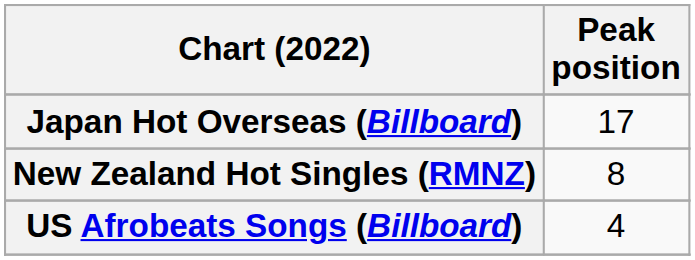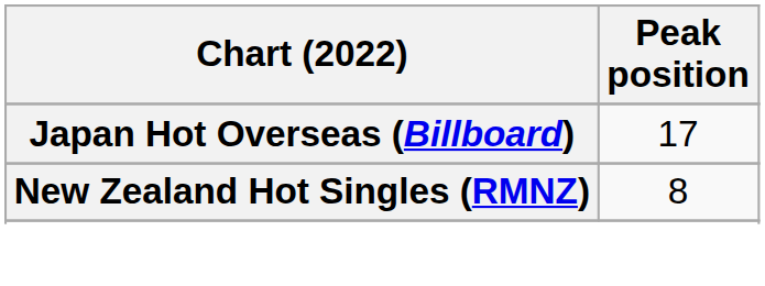 <table class="wikitable sortable plainrowheaders" style="text-align:center">
 <tr>
 <th scope="col">Chart (2022)</th>
 <th scope="col">Peak<br>position</th>
 </tr>
 <tr>
 </tr>
 <tr>
 </tr>
 <tr>
 </tr>
 <tr>
 <th scope="row">Japan Hot Overseas (<em><a href='#'>Billboard</a></em>)</th>
 <td>17</td>
 </tr>
 <tr>
 </tr>
 <tr>
 <th scope="row">New Zealand Hot Singles (<a href='#'>RMNZ</a>)</th>
 <td>8</td>
 </tr>
 <tr>
 </tr>
 <tr>
 </tr>
 <tr>
 </tr>
 <tr>
 </tr>
 <tr>
 </tr>
 <tr>
-<th scope="row">US <a href='#'>Afrobeats Songs</a> (<em><a href='#'>Billboard</a></em>)</th>
-<td>4</td>
-</tr>
-<tr>
 </tr>
 <tr>
 </tr>
 </table>
